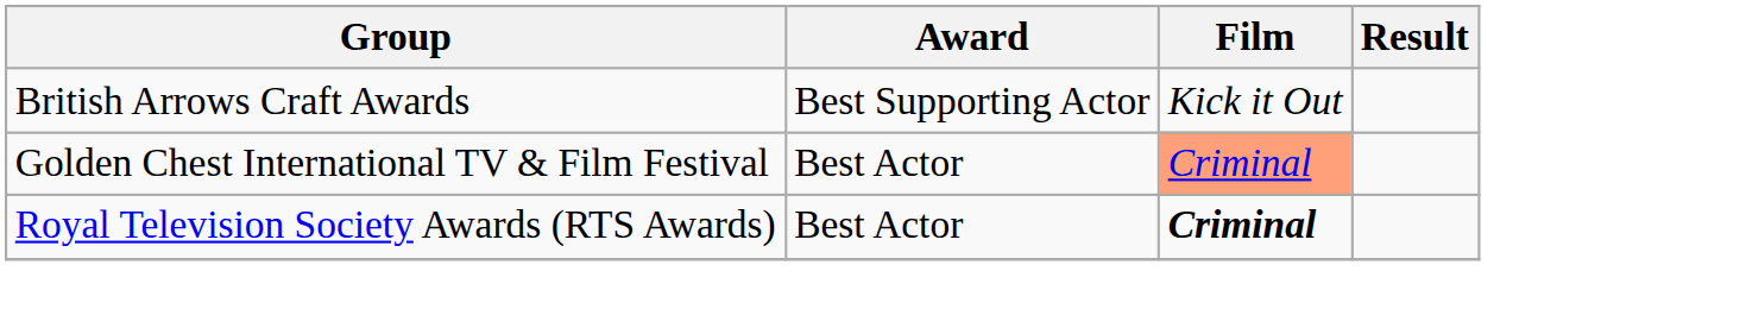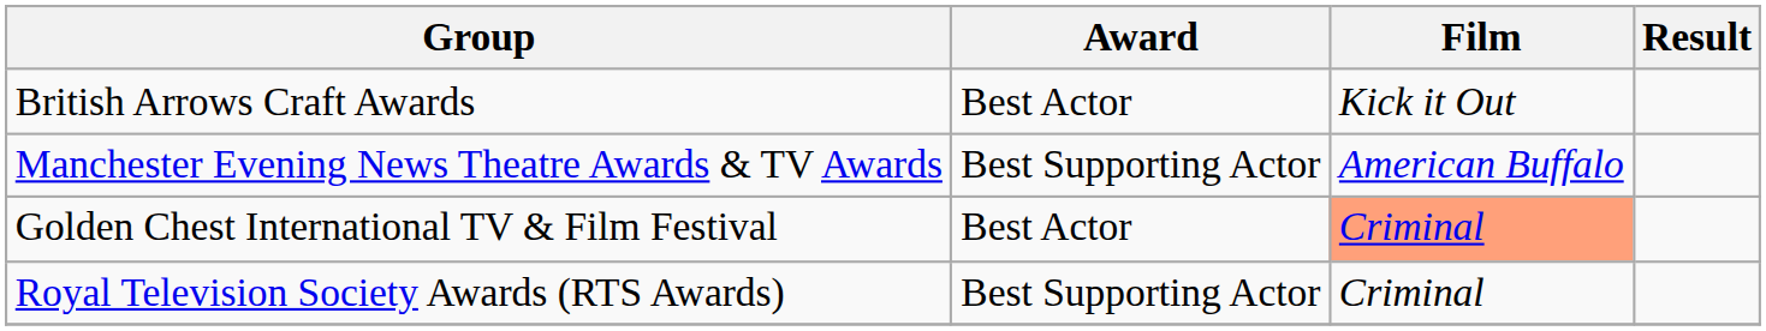 <table class="wikitable sortable">
 <tr>
 <th>Group</th>
 <th>Award</th>
 <th>Film</th>
 <th>Result</th>
 </tr>
 <tr>
 <td>British Arrows Craft Awards</td>
+<td>Best Actor</td>
+<td><em>Kick it Out</em></td>
+<td></td>
+</tr>
+<tr>
+<td><a href='#'>Manchester Evening News Theatre Awards</a> & TV <a href='#'>Awards</a></td>
 <td>Best Supporting Actor</td>
-<td><em>Kick it Out</em></td>
+<td><em><a href='#'>American Buffalo</a></em></td>
 <td></td>
 </tr>
 <tr>
 <td>Golden Chest International TV & Film Festival</td>
 <td>Best Actor</td>
 <td style="background: lightsalmon;"><em><a href='#'>Criminal</a></em></td>
 <td></td>
 </tr>
 <tr>
 <td><a href='#'>Royal Television Society</a> Awards (RTS Awards)</td>
-<td>Best Actor</td>
-<td><strong><em>Criminal</em></strong></td>
+<td>Best Supporting Actor</td>
+<td><em>Criminal</em></td>
 <td></td>
 </tr>
 <tr>
 </tr>
 </table>
